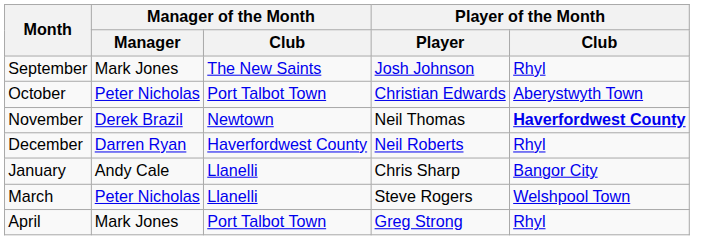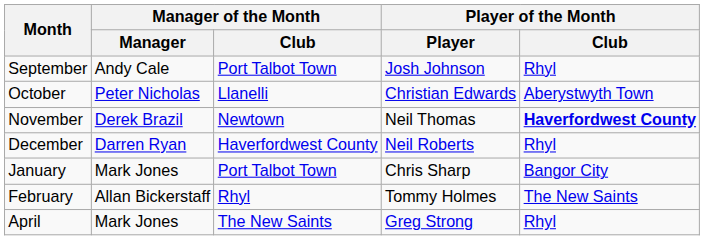 <table class="wikitable">
 <tr>
 <th rowspan="2">Month</th>
 <th colspan="2">Manager of the Month</th>
 <th colspan="2">Player of the Month</th>
 </tr>
 <tr>
 <th>Manager</th>
 <th>Club</th>
 <th>Player</th>
 <th>Club</th>
 </tr>
 <tr>
 <td>September</td>
-<td> Mark Jones</td>
-<td><a href='#'>The New Saints</a></td>
+<td> Andy Cale</td>
+<td><a href='#'>Port Talbot Town</a></td>
 <td> <a href='#'>Josh Johnson</a></td>
 <td><a href='#'>Rhyl</a></td>
 </tr>
 <tr>
 <td>October</td>
 <td> <a href='#'>Peter Nicholas</a></td>
-<td><a href='#'>Port Talbot Town</a></td>
+<td><a href='#'>Llanelli</a></td>
 <td> <a href='#'>Christian Edwards</a></td>
 <td><a href='#'>Aberystwyth Town</a></td>
 </tr>
 <tr>
 <td>November</td>
 <td> <a href='#'>Derek Brazil</a></td>
 <td><a href='#'>Newtown</a></td>
 <td> Neil Thomas</td>
 <td><strong><a href='#'>Haverfordwest County</a></strong></td>
 </tr>
 <tr>
 <td>December</td>
 <td> <a href='#'>Darren Ryan</a></td>
 <td><a href='#'>Haverfordwest County</a></td>
 <td> <a href='#'>Neil Roberts</a></td>
 <td><a href='#'>Rhyl</a></td>
 </tr>
 <tr>
 <td>January</td>
-<td> Andy Cale</td>
-<td><a href='#'>Llanelli</a></td>
+<td> Mark Jones</td>
+<td><a href='#'>Port Talbot Town</a></td>
 <td> Chris Sharp</td>
 <td><a href='#'>Bangor City</a></td>
 </tr>
 <tr>
-<td>March</td>
-<td> <a href='#'>Peter Nicholas</a></td>
-<td><a href='#'>Llanelli</a></td>
-<td> Steve Rogers</td>
-<td><a href='#'>Welshpool Town</a></td>
+<td>February</td>
+<td> Allan Bickerstaff</td>
+<td><a href='#'>Rhyl</a></td>
+<td> Tommy Holmes</td>
+<td><a href='#'>The New Saints</a></td>
 </tr>
 <tr>
 <td>April</td>
 <td> Mark Jones</td>
-<td><a href='#'>Port Talbot Town</a></td>
+<td><a href='#'>The New Saints</a></td>
 <td> <a href='#'>Greg Strong</a></td>
 <td><a href='#'>Rhyl</a></td>
 </tr>
 </table>
